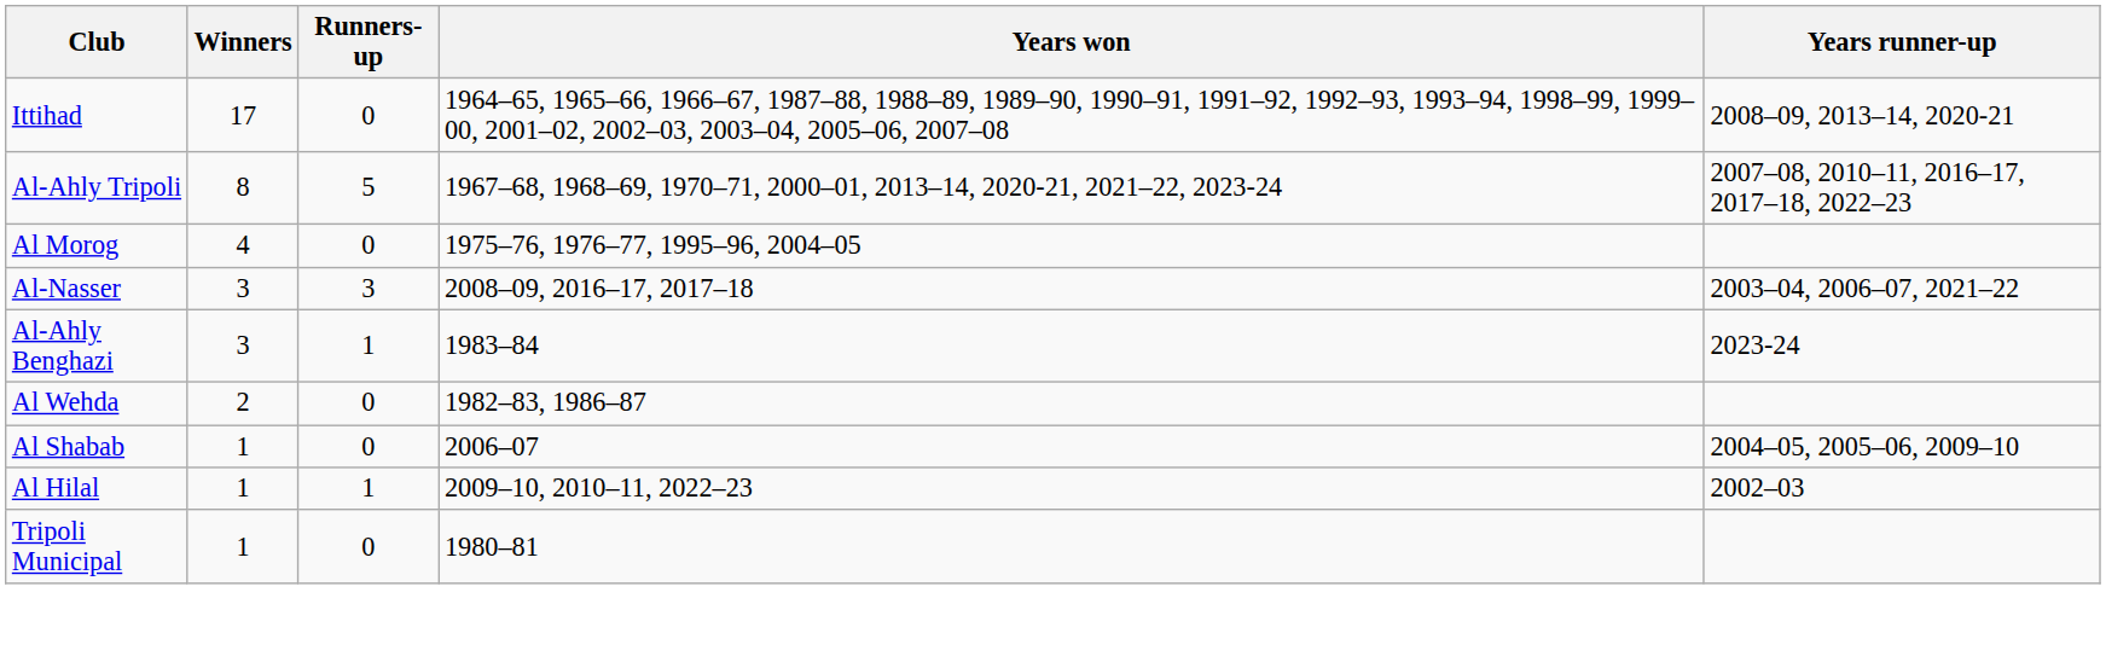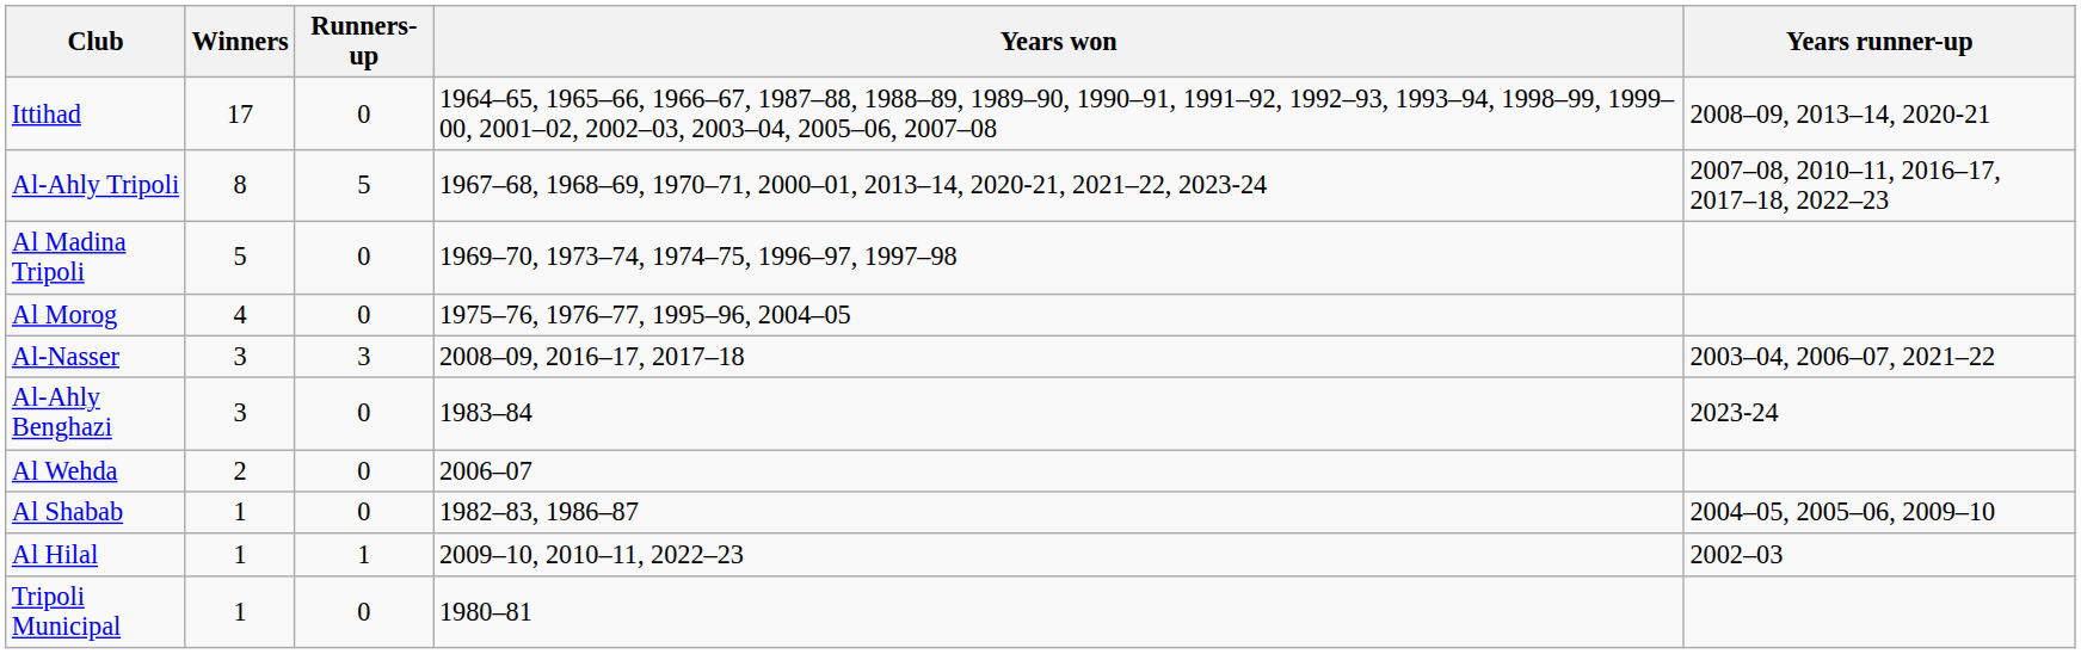 <table class="wikitable plainrowheaders sortable">
 <tr>
 <th scope="col">Club</th>
 <th scope="col">Winners</th>
 <th scope="col">Runners-up</th>
 <th scope="col">Years won</th>
 <th scope="col">Years runner-up</th>
 </tr>
 <tr>
 <td><a href='#'>Ittihad</a></td>
 <td align="center">17</td>
 <td align="center">0</td>
 <td>1964–65, 1965–66, 1966–67, 1987–88, 1988–89, 1989–90, 1990–91, 1991–92, 1992–93, 1993–94, 1998–99, 1999–00, 2001–02, 2002–03, 2003–04, 2005–06, 2007–08</td>
 <td>2008–09, 2013–14, 2020-21</td>
 </tr>
 <tr>
 <td><a href='#'>Al-Ahly Tripoli</a></td>
 <td align="center">8</td>
 <td align="center">5</td>
 <td>1967–68, 1968–69, 1970–71, 2000–01, 2013–14, 2020-21, 2021–22, 2023-24</td>
 <td>2007–08, 2010–11, 2016–17, 2017–18, 2022–23</td>
 </tr>
 <tr>
+<td><a href='#'>Al Madina Tripoli</a></td>
+<td align="center">5</td>
+<td align="center">0</td>
+<td>1969–70, 1973–74, 1974–75, 1996–97, 1997–98</td>
+<td></td>
+</tr>
+<tr>
 <td><a href='#'>Al Morog</a></td>
 <td align="center">4</td>
 <td align="center">0</td>
 <td>1975–76, 1976–77, 1995–96, 2004–05</td>
 <td></td>
 </tr>
 <tr>
 <td><a href='#'>Al-Nasser</a></td>
 <td align="center">3</td>
 <td align="center">3</td>
 <td>2008–09, 2016–17, 2017–18</td>
 <td>2003–04, 2006–07, 2021–22</td>
 </tr>
 <tr>
 <td><a href='#'>Al-Ahly Benghazi</a></td>
 <td align="center">3</td>
-<td align="center">1</td>
+<td align="center">0</td>
 <td>1983–84</td>
 <td>2023-24</td>
 </tr>
 <tr>
 <td><a href='#'>Al Wehda</a></td>
 <td align="center">2</td>
 <td align="center">0</td>
-<td>1982–83, 1986–87</td>
+<td>2006–07</td>
 <td></td>
 </tr>
 <tr>
 <td><a href='#'>Al Shabab</a></td>
 <td align="center">1</td>
 <td align="center">0</td>
-<td>2006–07</td>
+<td>1982–83, 1986–87</td>
 <td>2004–05, 2005–06, 2009–10</td>
 </tr>
 <tr>
 <td><a href='#'>Al Hilal</a></td>
 <td align="center">1</td>
 <td align="center">1</td>
 <td>2009–10, 2010–11, 2022–23</td>
 <td>2002–03</td>
 </tr>
 <tr>
 <td><a href='#'>Tripoli Municipal</a></td>
 <td align="center">1</td>
 <td align="center">0</td>
 <td>1980–81</td>
 <td></td>
 </tr>
 </table>
